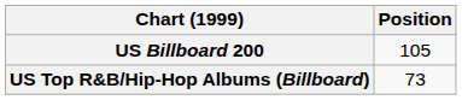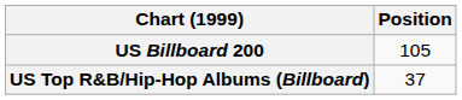 <table class="wikitable sortable plainrowheaders" style="text-align:center;">
 <tr>
 <th>Chart (1999)</th>
 <th>Position</th>
 </tr>
 <tr>
 <th scope="row">US <em>Billboard</em> 200</th>
 <td>105</td>
 </tr>
 <tr>
 <th scope="row">US Top R&B/Hip-Hop Albums (<em>Billboard</em>)</th>
-<td>73</td>
+<td>37</td>
 </tr>
 </table>
